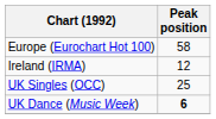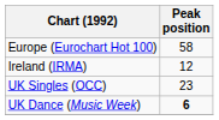 <table class="wikitable sortable">
 <tr>
 <th>Chart (1992)</th>
 <th>Peak<br>position</th>
 </tr>
 <tr>
 <td>Europe (<a href='#'>Eurochart Hot 100</a>)</td>
 <td align="center">58</td>
 </tr>
 <tr>
 <td>Ireland (<a href='#'>IRMA</a>)</td>
 <td align="center">12</td>
 </tr>
 <tr>
 <td><a href='#'>UK Singles</a> (<a href='#'>OCC</a>)</td>
-<td align="center">25</td>
+<td align="center">23</td>
 </tr>
 <tr>
 <td><a href='#'>UK Dance</a> (<em><a href='#'>Music Week</a></em>)</td>
 <td align="center"><strong>6</strong></td>
 </tr>
 <tr>
 </tr>
 </table>
